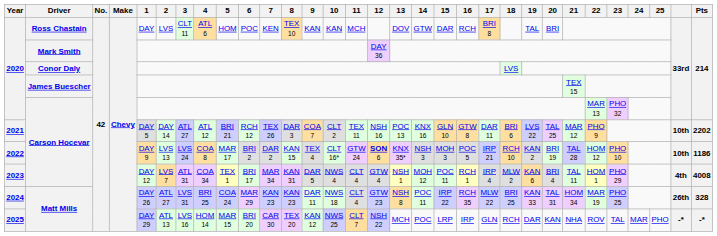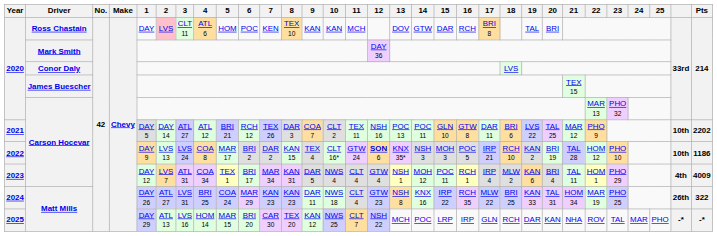 <table class="wikitable" style="text-align:center; font-size:75%">
 <tr>
 <th>Year</th>
 <th>Driver</th>
 <th>No.</th>
 <th>Make</th>
 <th>1</th>
 <th>2</th>
 <th>3</th>
 <th>4</th>
 <th>5</th>
 <th>6</th>
 <th>7</th>
 <th>8</th>
 <th>9</th>
 <th>10</th>
 <th>11</th>
 <th>12</th>
 <th>13</th>
 <th>14</th>
 <th>15</th>
 <th>16</th>
 <th>17</th>
 <th>18</th>
 <th>19</th>
 <th>20</th>
 <th>21</th>
 <th>22</th>
 <th>23</th>
 <th>24</th>
 <th>25</th>
 <th></th>
 <th>Pts</th>
 </tr>
 <tr>
 <th rowspan=5><a href='#'>2020</a></th>
 <th><a href='#'>Ross Chastain</a></th>
 <th rowspan=10>42</th>
 <th rowspan=10><a href='#'>Chevy</a></th>
 <td><a href='#'>DAY</a></td>
-<td><a href='#'>LVS</a></td>
+<td style="background: pink;"><a href='#'>LVS</a></td>
 <td style="background:#DFFFDF;"><a href='#'>CLT</a><br><small>11</small></td>
 <td style="background:#FFDF9F;"><a href='#'>ATL</a><br><small>6</small></td>
 <td><a href='#'>HOM</a></td>
 <td><a href='#'>POC</a></td>
 <td><a href='#'>KEN</a></td>
 <td style="background:#FFDF9F;"><a href='#'>TEX</a><br><small>10</small></td>
 <td><a href='#'>KAN</a></td>
 <td><a href='#'>KAN</a></td>
 <td><a href='#'>MCH</a></td>
 <td></td>
 <td><a href='#'>DOV</a></td>
 <td><a href='#'>GTW</a></td>
 <td><a href='#'>DAR</a></td>
 <td><a href='#'>RCH</a></td>
 <td style="background:#FFDF9F;"><a href='#'>BRI</a><br><small>8</small></td>
 <td></td>
 <td><a href='#'>TAL</a></td>
 <td><a href='#'>BRI</a></td>
 <td colspan=5></td>
 <th rowspan=5>33rd</th>
 <th rowspan=5>214</th>
 </tr>
 <tr>
 <th><a href='#'>Mark Smith</a></th>
 <td colspan=11></td>
 <td style="background:#EFCFFF;"><a href='#'>DAY</a><br><small>36</small></td>
 <td colspan=13></td>
 </tr>
 <tr>
 <th><a href='#'>Conor Daly</a></th>
 <td colspan=17></td>
 <td style="background:#DFFFDF;"><a href='#'>LVS</a><br></td>
 <td colspan=7></td>
 </tr>
 <tr>
 <th><a href='#'>James Buescher</a></th>
 <td colspan=20></td>
 <td style="background:#DFFFDF;"><a href='#'>TEX</a><br><small>15</small></td>
 <td colspan=4></td>
 </tr>
 <tr>
 <th rowspan=4><a href='#'>Carson Hocevar</a></th>
 <td colspan=21></td>
 <td style="background:#DFFFDF;"><a href='#'>MAR</a><br><small>13</small></td>
 <td style="background:#EFCFFF;"><a href='#'>PHO</a><br><small>32</small></td>
 <td colspan=2></td>
 </tr>
 <tr>
 <th><a href='#'>2021</a></th>
 <td style="background:#DFDFDF;"><a href='#'>DAY</a><br><small>5</small></td>
 <td style="background:#DFFFDF;"><a href='#'>DAY</a><br><small>14</small></td>
 <td style="background:#CFCFFF;"><a href='#'>ATL</a><br><small>27</small></td>
 <td style="background:#DFFFDF;"><a href='#'>ATL</a><br><small>12</small></td>
 <td style="background:#CFCFFF;"><a href='#'>BRI</a><br><small>21</small></td>
 <td style="background:#DFFFDF;"><a href='#'>RCH</a><br><small>12</small></td>
 <td style="background:#CFCFFF;"><a href='#'>TEX</a><br><small>26</small></td>
 <td style="background:#DFDFDF;"><a href='#'>DAR</a><br><small>3</small></td>
 <td style="background:#FFDF9F;"><a href='#'>COA</a><br><small>7</small></td>
 <td style="background:#DFDFDF;"><a href='#'>CLT</a><br><small>2</small></td>
 <td style="background:#DFFFDF;"><a href='#'>TEX</a><br><small>11</small></td>
 <td style="background:#DFFFDF;"><a href='#'>NSH</a><br><small>16</small></td>
 <td style="background:#DFFFDF;"><a href='#'>POC</a><br><small>13</small></td>
-<td style="background:#DFFFDF;"><a href='#'>KNX</a><br><small>16</small></td>
+<td style="background:#DFFFDF;"><a href='#'>POC</a><br><small>11</small></td>
 <td style="background:#FFDF9F;"><a href='#'>GLN</a><br><small>10</small></td>
 <td style="background:#FFDF9F;"><a href='#'>GTW</a><br><small>8</small></td>
 <td style="background:#DFFFDF;"><a href='#'>DAR</a><br><small>11</small></td>
 <td style="background:#FFDF9F;"><a href='#'>BRI</a><br><small>6</small></td>
 <td style="background:#CFCFFF;"><a href='#'>LVS</a><br><small>22</small></td>
 <td style="background:#EFCFFF;"><a href='#'>TAL</a><br><small>25</small></td>
 <td style="background:#DFFFDF;"><a href='#'>MAR</a><br><small>12</small></td>
 <td style="background:#FFDF9F;"><a href='#'>PHO</a><br><small>9</small></td>
 <td colspan=3></td>
 <th>10th</th>
 <th>2202</th>
 </tr>
 <tr>
 <th><a href='#'>2022</a></th>
 <td style="background:#FFDF9F;"><a href='#'>DAY</a><br><small>9</small></td>
 <td style="background:#DFFFDF;"><a href='#'>LVS</a><br><small>13</small></td>
 <td style="background:#CFCFFF;"><a href='#'>LVS</a><br><small>24</small></td>
 <td style="background:#FFDF9F;"><a href='#'>COA</a><br><small>8</small></td>
 <td style="background:#DFFFDF;"><a href='#'>MAR</a><br><small>17</small></td>
 <td style="background:#DFDFDF;"><a href='#'>BRI</a><br><small>2</small></td>
 <td style="background:#DFDFDF;"><a href='#'>DAR</a><br><small>2</small></td>
 <td style="background:#DFFFDF;"><a href='#'>KAN</a><br><small>15</small></td>
 <td style="background:#DFDFDF;"><a href='#'>TEX</a><br><small>4</small></td>
 <td style="background:#DFFFDF;"><a href='#'>CLT</a><br><small>16*</small></td>
 <td style="background:#EFCFFF;"><a href='#'>GTW</a><br><small>24</small></td>
 <td style="background:#FFDF9F;"><strong><a href='#'>SON</a></strong><br><small>6</small></td>
 <td style="background:#EFCFFF;"><a href='#'>KNX</a><br><small>35*</small></td>
 <td style="background:#DFDFDF;"><a href='#'>NSH</a><br><small>3</small></td>
 <td style="background:#DFDFDF;"><a href='#'>MOH</a><br><small>3</small></td>
 <td style="background:#DFDFDF;"><a href='#'>POC</a><br><small>5</small></td>
 <td style="background:#CFCFFF;"><a href='#'>IRP</a><br><small>21</small></td>
 <td style="background:#FFDF9F;"><a href='#'>RCH</a><br><small>10</small></td>
 <td style="background:#DFDFDF;"><a href='#'>KAN</a><br><small>2</small></td>
 <td style="background:#DFFFDF;"><a href='#'>BRI</a><br><small>19</small></td>
 <td style="background:#CFCFFF;"><a href='#'>TAL</a><br><small>28</small></td>
 <td style="background:#DFFFDF;"><a href='#'>HOM</a><br><small>12</small></td>
 <td style="background:#FFDF9F;"><a href='#'>PHO</a><br><small>10</small></td>
 <td colspan=2></td>
 <th>10th</th>
 <th>1186</th>
 </tr>
 <tr>
 <th><a href='#'>2023</a></th>
 <td style="background:#DFFFDF;"><a href='#'>DAY</a><br><small>12</small></td>
 <td style="background:#FFDF9F;"><a href='#'>LVS</a><br><small>7</small></td>
 <td style="background:#EFCFFF;"><a href='#'>ATL</a><br><small>31</small></td>
 <td style="background:#EFCFFF;"><a href='#'>COA</a><br><small>34</small></td>
 <td style="background:#FFFFBF;"><a href='#'>TEX</a><br><small>1</small></td>
 <td style="background:#DFFFDF;"><a href='#'>BRI</a><br><small>17</small></td>
 <td style="background:#EFCFFF;"><a href='#'>MAR</a><br><small>34</small></td>
 <td style="background:#EFCFFF;"><a href='#'>KAN</a><br><small>31</small></td>
 <td style="background:#DFDFDF;"><a href='#'>DAR</a><br><small>5</small></td>
 <td style="background:#DFDFDF;"><a href='#'>NWS</a><br><small>4</small></td>
 <td style="background:#DFDFDF;"><a href='#'>CLT</a><br><small>4</small></td>
 <td style="background:#DFDFDF;"><a href='#'>GTW</a><br><small>4</small></td>
 <td style="background:#FFFFBF;"><a href='#'>NSH</a><br><small>1</small></td>
 <td style="background:#DFFFDF;"><a href='#'>MOH</a><br><small>12</small></td>
 <td style="background:#DFFFDF;"><a href='#'>POC</a><br><small>11</small></td>
 <td style="background:#FFFFBF;"><a href='#'>RCH</a><br><small>1</small></td>
 <td style="background:#DFDFDF;"><a href='#'>IRP</a><br><small>4</small></td>
 <td style="background:#DFDFDF;"><a href='#'>MLW</a><br><small>2</small></td>
 <td style="background:#FFDF9F;"><a href='#'>KAN</a><br><small>6</small></td>
 <td style="background:#DFDFDF;"><a href='#'>BRI</a><br><small>4</small></td>
 <td style="background:#DFFFDF;"><a href='#'>TAL</a><br><small>11</small></td>
 <td style="background:#FFFFBF;"><a href='#'>HOM</a><br><small>1</small></td>
 <td style="background:#EFCFFF;"><a href='#'>PHO</a><br><small>29</small></td>
 <td colspan=2></td>
 <th>4th</th>
-<th>4008</th>
+<th>4009</th>
 </tr>
 <tr>
 <th><a href='#'>2024</a></th>
 <th rowspan=2><a href='#'>Matt Mills</a></th>
 <td style="background:#CFCFFF;"><a href='#'>DAY</a><br><small>26</small></td>
 <td style="background:#CFCFFF;"><a href='#'>ATL</a><br><small>27</small></td>
 <td style="background:#CFCFFF;"><a href='#'>LVS</a><br><small>31</small></td>
 <td style="background:#CFCFFF;"><a href='#'>BRI</a><br><small>25</small></td>
 <td style="background:#CFCFFF;"><a href='#'>COA</a><br><small>24</small></td>
 <td style="background:#EFCFFF;"><a href='#'>MAR</a><br><small>29</small></td>
 <td style="background:#CFCFFF;"><a href='#'>KAN</a><br><small>23</small></td>
 <td style="background:#CFCFFF;"><a href='#'>KAN</a><br><small>23</small></td>
 <td style="background:#DFFFDF;"><a href='#'>DAR</a><br><small>11</small></td>
 <td style="background:#DFFFDF;"><a href='#'>NWS</a><br><small>18</small></td>
 <td style="background:#DFDFDF;"><a href='#'>CLT</a><br><small>4</small></td>
 <td style="background:#CFCFFF;"><a href='#'>GTW</a><br><small>23</small></td>
 <td style="background:#FFDF9F;"><a href='#'>NSH</a><br><small>8</small></td>
-<td style="background:#DFFFDF;"><a href='#'>POC</a><br><small>11</small></td>
+<td style="background:#DFFFDF;"><a href='#'>KNX</a><br><small>16</small></td>
 <td style="background:#CFCFFF;"><a href='#'>IRP</a><br><small>22</small></td>
 <td style="background:#EFCFFF;"><a href='#'>RCH</a><br><small>35</small></td>
 <td style="background:#CFCFFF;"><a href='#'>MLW</a><br><small>22</small></td>
 <td style="background:#CFCFFF;"><a href='#'>BRI</a><br><small>25</small></td>
 <td style="background:#EFCFFF;"><a href='#'>KAN</a><br><small>33</small></td>
 <td style="background:#EFCFFF;"><a href='#'>TAL</a><br><small>31</small></td>
 <td style="background:#EFCFFF;"><a href='#'>HOM</a><br><small>34</small></td>
 <td style="background:#DFFFDF;"><a href='#'>MAR</a><br><small>19</small></td>
 <td style="background:#CFCFFF;"><a href='#'>PHO</a><br><small>25</small></td>
 <td colspan=2></td>
 <th>26th</th>
-<th>328</th>
+<th>322</th>
 </tr>
 <tr>
 <th><a href='#'>2025</a></th>
 <td style="background:#CFCFFF;"><a href='#'>DAY</a><br><small>29</small></td>
 <td style="background:#DFFFDF;"><a href='#'>ATL</a><br><small>13</small></td>
 <td style="background:#DFFFDF;"><a href='#'>LVS</a><br><small>16</small></td>
 <td style="background:#DFFFDF;"><a href='#'>HOM</a><br><small>14</small></td>
 <td style="background:#DFFFDF;"><a href='#'>MAR</a><br><small>15</small></td>
 <td style="background:#DFFFDF;"><a href='#'>BRI</a><br><small>20</small></td>
 <td style="background:#EFCFFF;"><a href='#'>CAR</a><br><small>30</small></td>
 <td style="background:#EFCFFF;"><a href='#'>TEX</a><br><small>20</small></td>
 <td style="background:#DFFFDF;"><a href='#'>KAN</a> <br><small>12</small></td>
 <td style="background:#CFCFFF;"><a href='#'>NWS</a><br><small>25</small></td>
 <td style="background:#FFDF9F;"><a href='#'>CLT</a><br><small>7</small></td>
 <td style="background:#CFCFFF;"><a href='#'>NSH</a><br><small>22</small></td>
 <td><a href='#'>MCH</a></td>
 <td><a href='#'>POC</a></td>
 <td><a href='#'>LRP</a></td>
 <td><a href='#'>IRP</a></td>
 <td><a href='#'>GLN</a></td>
 <td><a href='#'>RCH</a></td>
 <td><a href='#'>DAR</a></td>
 <td><a href='#'>KAN</a></td>
 <td><a href='#'>NHA</a></td>
 <td><a href='#'>ROV</a></td>
 <td><a href='#'>TAL</a></td>
 <td><a href='#'>MAR</a></td>
 <td><a href='#'>PHO</a></td>
 <th>-*</th>
 <th>-*</th>
 </tr>
 </table>
